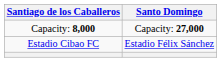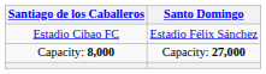 <table class="wikitable" style="text-align:center">
 <tr>
 <th><a href='#'>Santiago de los Caballeros</a></th>
 <th><a href='#'>Santo Domingo</a></th>
 </tr>
 <tr>
+<td><a href='#'>Estadio Cibao FC</a></td>
+<td><a href='#'>Estadio Félix Sánchez</a></td>
+</tr>
+<tr>
 <td>Capacity: <strong>8,000</strong></td>
 <td>Capacity: <strong>27,000</strong></td>
-</tr>
-<tr>
-<td><a href='#'>Estadio Cibao FC</a></td>
-<td><a href='#'>Estadio Félix Sánchez</a></td>
 </tr>
 <tr>
 <th></th>
 <th></th>
 </tr>
 </table>
